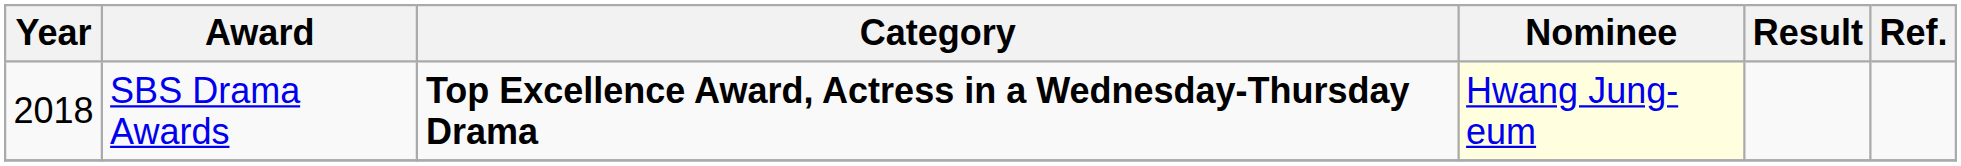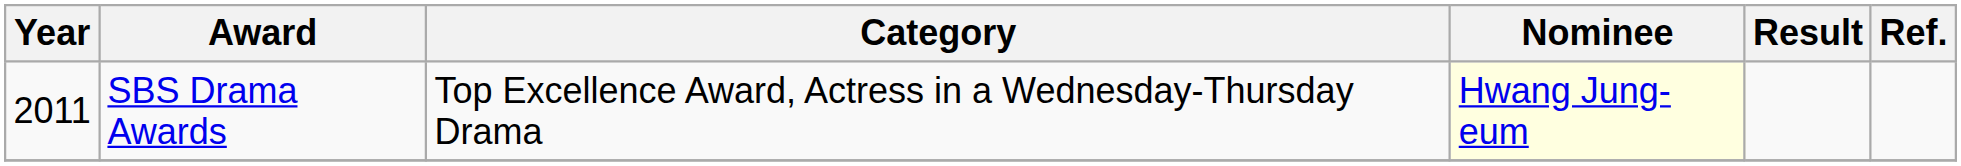 <table class="wikitable">
 <tr>
 <th>Year</th>
 <th>Award</th>
 <th>Category</th>
 <th>Nominee</th>
 <th>Result</th>
 <th>Ref.</th>
 </tr>
 <tr>
-<td rowspan=1>2018</td>
+<td rowspan=1>2011</td>
 <td rowspan=1><a href='#'>SBS Drama Awards</a></td>
-<td><strong>Top Excellence Award, Actress in a Wednesday-Thursday Drama</strong></td>
+<td>Top Excellence Award, Actress in a Wednesday-Thursday Drama</td>
 <td style="background: lightyellow;"><a href='#'>Hwang Jung-eum</a></td>
 <td></td>
 <td></td>
 </tr>
 <tr>
 </tr>
 </table>
